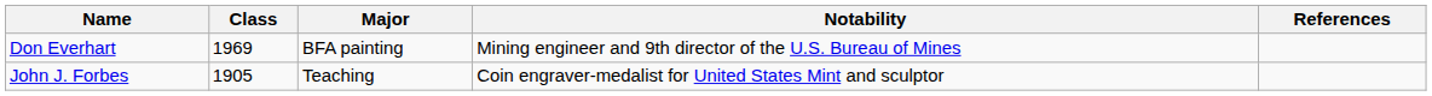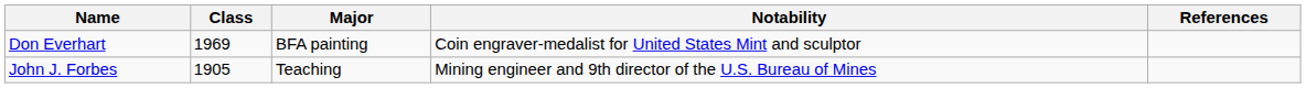 <table class="wikitable" style="width:100%;">
 <tr>
 <th>Name</th>
 <th>Class</th>
 <th>Major</th>
 <th>Notability</th>
 <th>References</th>
 </tr>
 <tr>
 <td><a href='#'>Don Everhart</a></td>
 <td>1969</td>
 <td>BFA painting</td>
-<td>Mining engineer and 9th director of the <a href='#'>U.S. Bureau of Mines</a></td>
+<td>Coin engraver-medalist for <a href='#'>United States Mint</a> and sculptor</td>
 <td></td>
 </tr>
 <tr>
 <td><a href='#'>John J. Forbes</a></td>
 <td>1905</td>
 <td>Teaching</td>
-<td>Coin engraver-medalist for <a href='#'>United States Mint</a> and sculptor</td>
+<td>Mining engineer and 9th director of the <a href='#'>U.S. Bureau of Mines</a></td>
 <td></td>
 </tr>
 </table>
